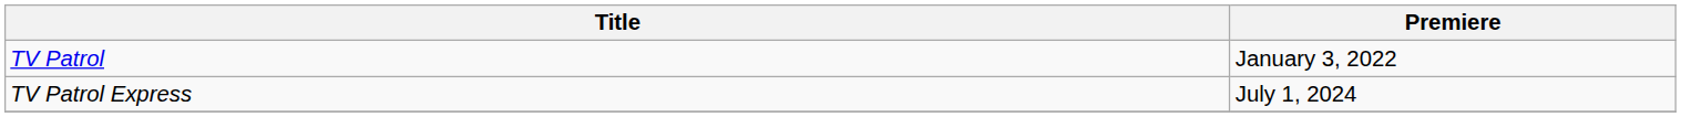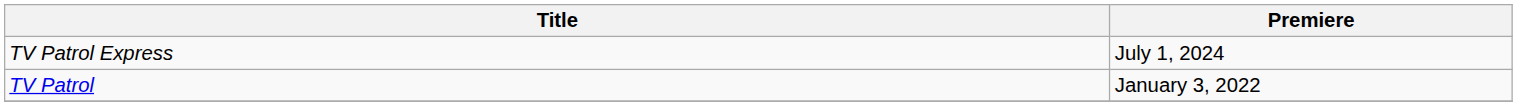 <table class="wikitable sortable" width="75%">
 <tr>
 <th style="width:55%;">Title</th>
 <th style="width:20%;">Premiere</th>
 </tr>
 <tr>
+<td><em>TV Patrol Express</em></td>
+<td>July 1, 2024</td>
+</tr>
+<tr>
 <td><em><a href='#'>TV Patrol</a></em></td>
 <td>January 3, 2022</td>
 </tr>
 <tr>
-<td><em>TV Patrol Express</em></td>
-<td>July 1, 2024</td>
-</tr>
-<tr>
 </tr>
 </table>
